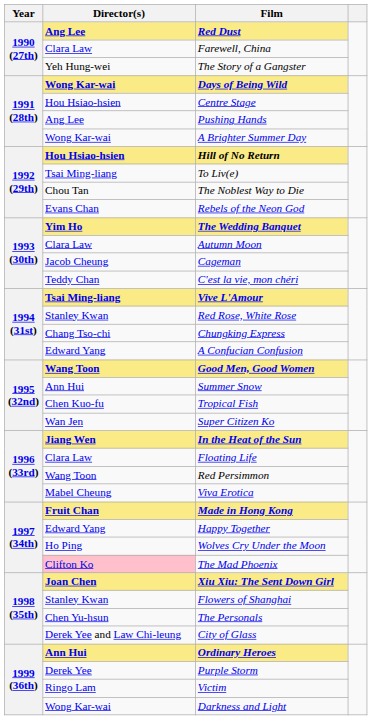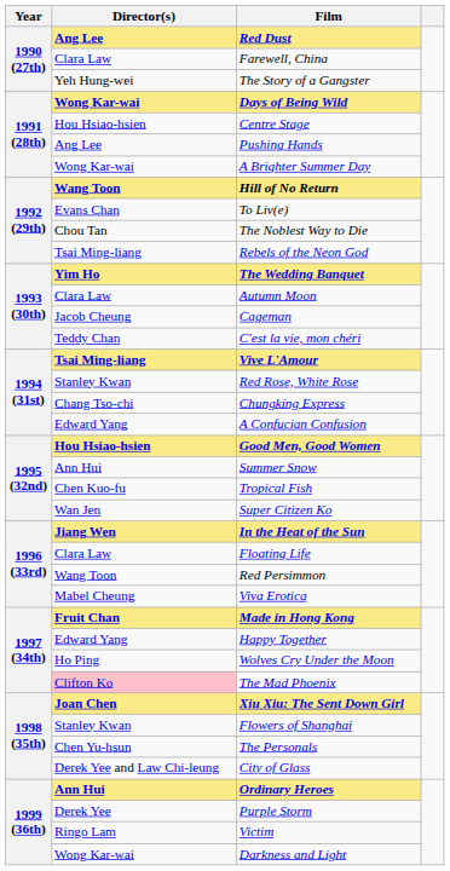 <table class="wikitable sortable">
 <tr>
 <th scope="col" style="width:10%;">Year</th>
 <th scope="col" style="width:40%;">Director(s)</th>
 <th scope="col" style="width:40%;">Film</th>
 <th scope="col" style="width:5%;" class="unsortable"></th>
 </tr>
 <tr>
 <th scope="row" rowspan="3" style="text-align:center;"><a href='#'>1990</a><br>(<a href='#'>27th</a>)</th>
 <td style="background:#FAEB86;"><strong><a href='#'>Ang Lee</a></strong></td>
 <td style="background:#FAEB86;"><strong><em><a href='#'>Red Dust</a></em></strong></td>
 <td rowspan="3"></td>
 </tr>
 <tr>
 <td><a href='#'>Clara Law</a></td>
 <td><em>Farewell, China</em></td>
 </tr>
 <tr>
 <td>Yeh Hung-wei</td>
 <td><em>The Story of a Gangster</em></td>
 </tr>
 <tr>
 <th scope="row" rowspan="4" style="text-align:center;"><a href='#'>1991</a><br>(<a href='#'>28th</a>)</th>
 <td style="background:#FAEB86;"><strong><a href='#'>Wong Kar-wai</a></strong></td>
 <td style="background:#FAEB86;"><strong><em><a href='#'>Days of Being Wild</a></em></strong></td>
 <td rowspan="4"></td>
 </tr>
 <tr>
 <td><a href='#'>Hou Hsiao-hsien</a></td>
 <td><em><a href='#'>Centre Stage</a></em></td>
 </tr>
 <tr>
 <td><a href='#'>Ang Lee</a></td>
 <td><em><a href='#'>Pushing Hands</a></em></td>
 </tr>
 <tr>
 <td><a href='#'>Wong Kar-wai</a></td>
 <td><em><a href='#'>A Brighter Summer Day</a></em></td>
 </tr>
 <tr>
 <th scope="row" rowspan="4" style="text-align:center;"><a href='#'>1992</a><br>(<a href='#'>29th</a>)</th>
-<td style="background:#FAEB86;"><strong><a href='#'>Hou Hsiao-hsien</a></strong></td>
+<td style="background:#FAEB86;"><strong><a href='#'>Wang Toon</a></strong></td>
 <td style="background:#FAEB86;"><strong><em>Hill of No Return</em></strong></td>
 <td rowspan="4"></td>
 </tr>
 <tr>
-<td><a href='#'>Tsai Ming-liang</a></td>
+<td><a href='#'>Evans Chan</a></td>
 <td><em>To Liv(e)</em></td>
 </tr>
 <tr>
 <td>Chou Tan</td>
 <td><em>The Noblest Way to Die</em></td>
 </tr>
 <tr>
-<td><a href='#'>Evans Chan</a></td>
+<td><a href='#'>Tsai Ming-liang</a></td>
 <td><em><a href='#'>Rebels of the Neon God</a></em></td>
 </tr>
 <tr>
 <th scope="row" rowspan="4" style="text-align:center;"><a href='#'>1993</a><br>(<a href='#'>30th</a>)</th>
 <td style="background:#FAEB86;"><strong><a href='#'>Yim Ho</a></strong></td>
 <td style="background:#FAEB86;"><strong><em><a href='#'>The Wedding Banquet</a></em></strong></td>
 <td rowspan="4"></td>
 </tr>
 <tr>
 <td><a href='#'>Clara Law</a></td>
 <td><em><a href='#'>Autumn Moon</a></em></td>
 </tr>
 <tr>
 <td><a href='#'>Jacob Cheung</a></td>
 <td><em><a href='#'>Cageman</a></em></td>
 </tr>
 <tr>
 <td><a href='#'>Teddy Chan</a></td>
 <td><em><a href='#'>C'est la vie, mon chéri</a></em></td>
 </tr>
 <tr>
 <th scope="row" rowspan="4" style="text-align:center;"><a href='#'>1994</a><br>(<a href='#'>31st</a>)</th>
 <td style="background:#FAEB86;"><strong><a href='#'>Tsai Ming-liang</a></strong></td>
 <td style="background:#FAEB86;"><strong><em><a href='#'>Vive L'Amour</a></em></strong></td>
 <td rowspan="4"></td>
 </tr>
 <tr>
 <td><a href='#'>Stanley Kwan</a></td>
 <td><em><a href='#'>Red Rose, White Rose</a></em></td>
 </tr>
 <tr>
 <td><a href='#'>Chang Tso-chi</a></td>
 <td><em><a href='#'>Chungking Express</a></em></td>
 </tr>
 <tr>
 <td><a href='#'>Edward Yang</a></td>
 <td><em><a href='#'>A Confucian Confusion</a></em></td>
 </tr>
 <tr>
 <th scope="row" rowspan="4" style="text-align:center;"><a href='#'>1995</a><br>(<a href='#'>32nd</a>)</th>
-<td style="background:#FAEB86;"><strong><a href='#'>Wang Toon</a></strong></td>
+<td style="background:#FAEB86;"><strong><a href='#'>Hou Hsiao-hsien</a></strong></td>
 <td style="background:#FAEB86;"><strong><em><a href='#'>Good Men, Good Women</a></em></strong></td>
 <td rowspan="4"></td>
 </tr>
 <tr>
 <td><a href='#'>Ann Hui</a></td>
 <td><em><a href='#'>Summer Snow</a></em></td>
 </tr>
 <tr>
 <td><a href='#'>Chen Kuo-fu</a></td>
 <td><em><a href='#'>Tropical Fish</a></em></td>
 </tr>
 <tr>
 <td><a href='#'>Wan Jen</a></td>
 <td><em><a href='#'>Super Citizen Ko</a></em></td>
 </tr>
 <tr>
 <th scope="row" rowspan="4" style="text-align:center;"><a href='#'>1996</a><br>(<a href='#'>33rd</a>)</th>
 <td style="background:#FAEB86;"><strong><a href='#'>Jiang Wen</a></strong></td>
 <td style="background:#FAEB86;"><strong><em><a href='#'>In the Heat of the Sun</a></em></strong></td>
 <td rowspan="4"></td>
 </tr>
 <tr>
 <td><a href='#'>Clara Law</a></td>
 <td><em><a href='#'>Floating Life</a></em></td>
 </tr>
 <tr>
 <td><a href='#'>Wang Toon</a></td>
 <td><em>Red Persimmon</em></td>
 </tr>
 <tr>
 <td><a href='#'>Mabel Cheung</a></td>
 <td><em><a href='#'>Viva Erotica</a></em></td>
 </tr>
 <tr>
 <th scope="row" rowspan="4" style="text-align:center;"><a href='#'>1997</a><br>(<a href='#'>34th</a>)</th>
 <td style="background:#FAEB86;"><strong><a href='#'>Fruit Chan</a></strong></td>
 <td style="background:#FAEB86;"><strong><em><a href='#'>Made in Hong Kong</a></em></strong></td>
 <td rowspan="4"></td>
 </tr>
 <tr>
 <td><a href='#'>Edward Yang</a></td>
 <td><em><a href='#'>Happy Together</a></em></td>
 </tr>
 <tr>
 <td><a href='#'>Ho Ping</a></td>
 <td><em><a href='#'>Wolves Cry Under the Moon</a></em></td>
 </tr>
 <tr>
 <td style="background: pink;"><a href='#'>Clifton Ko</a></td>
 <td><em><a href='#'>The Mad Phoenix</a></em></td>
 </tr>
 <tr>
 <th scope="row" rowspan="4" style="text-align:center;"><a href='#'>1998</a><br>(<a href='#'>35th</a>)</th>
 <td style="background:#FAEB86;"><strong><a href='#'>Joan Chen</a></strong></td>
 <td style="background:#FAEB86;"><strong><em><a href='#'>Xiu Xiu: The Sent Down Girl</a></em></strong></td>
 <td rowspan="4"></td>
 </tr>
 <tr>
 <td><a href='#'>Stanley Kwan</a></td>
 <td><em><a href='#'>Flowers of Shanghai</a></em></td>
 </tr>
 <tr>
 <td><a href='#'>Chen Yu-hsun</a></td>
 <td><em><a href='#'>The Personals</a></em></td>
 </tr>
 <tr>
 <td><a href='#'>Derek Yee</a> and <a href='#'>Law Chi-leung</a></td>
 <td><em><a href='#'>City of Glass</a></em></td>
 </tr>
 <tr>
 <th scope="row" rowspan="4" style="text-align:center;"><a href='#'>1999</a><br>(<a href='#'>36th</a>)</th>
 <td style="background:#FAEB86;"><strong><a href='#'>Ann Hui</a></strong></td>
 <td style="background:#FAEB86;"><strong><em><a href='#'>Ordinary Heroes</a></em></strong></td>
 <td rowspan="4"></td>
 </tr>
 <tr>
 <td><a href='#'>Derek Yee</a></td>
 <td><em><a href='#'>Purple Storm</a></em></td>
 </tr>
 <tr>
 <td><a href='#'>Ringo Lam</a></td>
 <td><em><a href='#'>Victim</a></em></td>
 </tr>
 <tr>
 <td><a href='#'>Wong Kar-wai</a></td>
 <td><em><a href='#'>Darkness and Light</a></em></td>
 </tr>
 </table>
